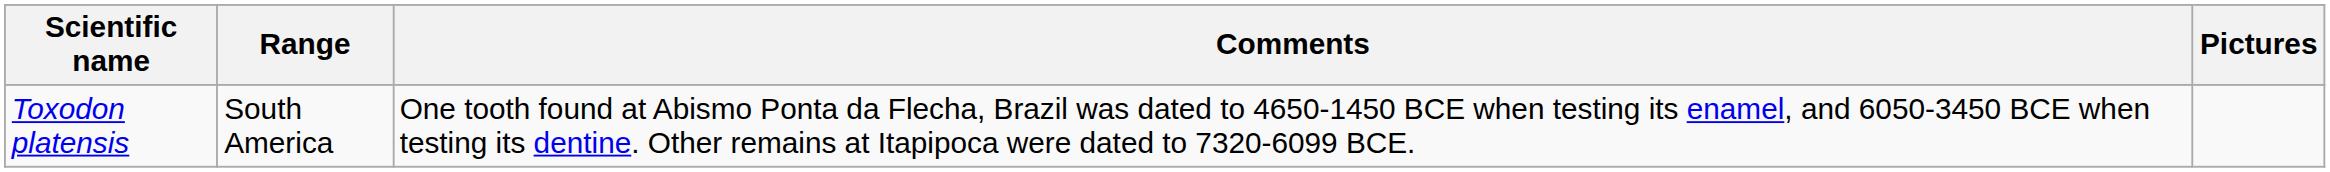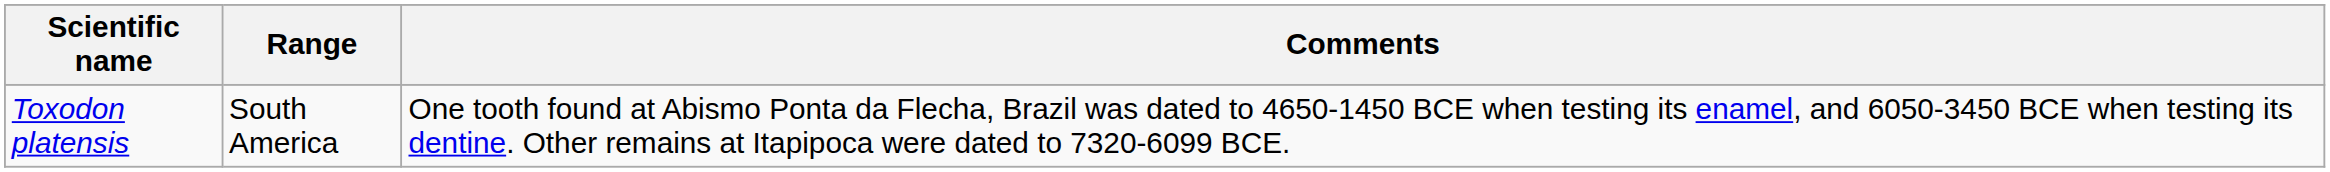 <table class="wikitable">
 <tr>
 <th>Scientific name</th>
 <th>Range</th>
 <th class="unsortable">Comments</th>
-<th class="unsortable">Pictures</th>
 </tr>
 <tr>
 <td><em><a href='#'>Toxodon platensis</a></em></td>
 <td>South America</td>
 <td>One tooth found at Abismo Ponta da Flecha, Brazil was dated to 4650-1450 BCE when testing its <a href='#'>enamel</a>, and 6050-3450 BCE when testing its <a href='#'>dentine</a>. Other remains at Itapipoca were dated to 7320-6099 BCE.</td>
-<td></td>
 </tr>
 </table>
